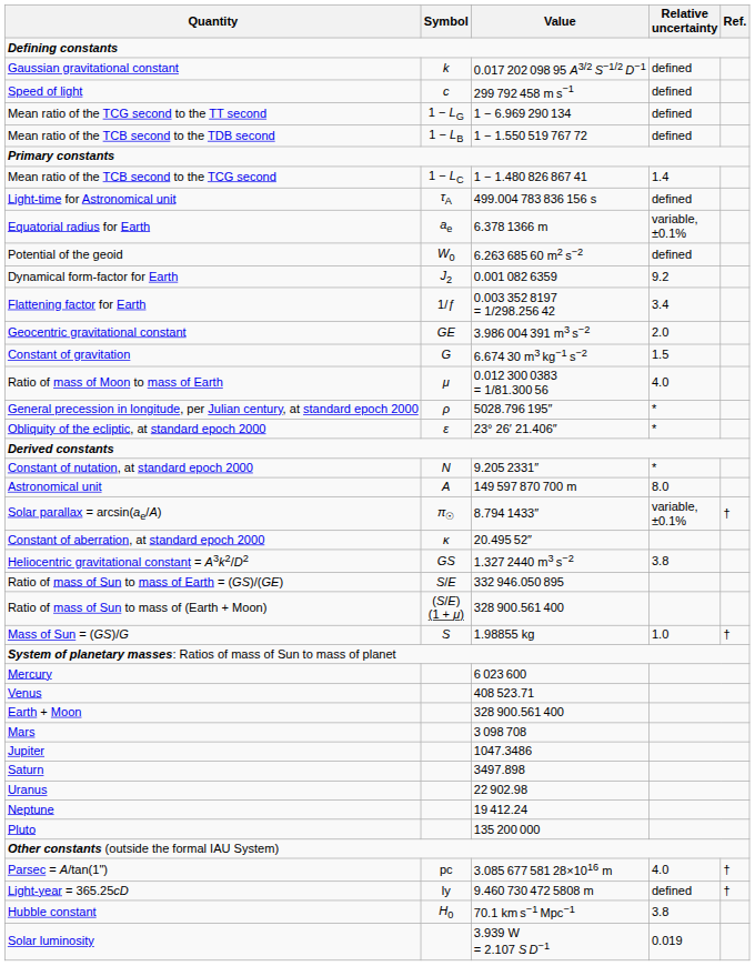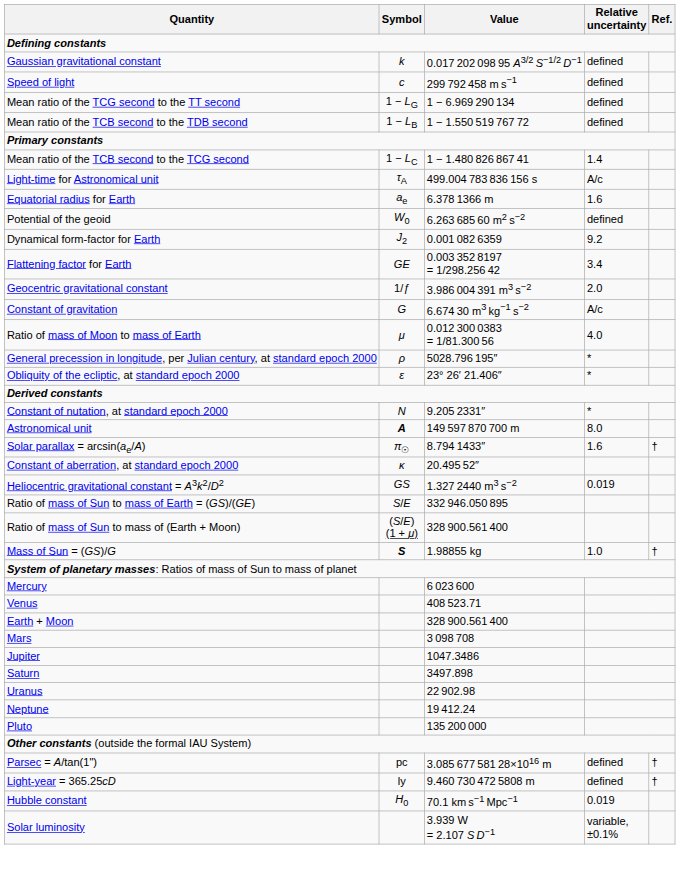 <table class="wikitable">
 <tr>
 <th>Quantity</th>
 <th>Symbol</th>
 <th>Value</th>
 <th>Relative<br>uncertainty</th>
 <th>Ref.</th>
 </tr>
 <tr>
 <td colspan=5><strong><em>Defining constants</em></strong></td>
 </tr>
 <tr>
 <td><a href='#'>Gaussian gravitational constant</a></td>
 <td align=center><em>k</em></td>
 <td>0.017 202 098 95 <em>A</em><sup>3/2</sup> <em>S</em><sup>−1/2</sup> <em>D</em><sup>−1</sup></td>
 <td>defined</td>
 <td></td>
 </tr>
 <tr>
 <td><a href='#'>Speed of light</a></td>
 <td align=center><em>c</em></td>
 <td>299 792 458 m s<sup>−1</sup></td>
 <td>defined</td>
 <td></td>
 </tr>
 <tr>
 <td>Mean ratio of the  <a href='#'>TCG second</a> to the <a href='#'>TT second</a></td>
 <td align=center>1 − <em>L</em><sub>G</sub></td>
 <td>1 − 6.969 290 134</td>
 <td>defined</td>
 <td></td>
 </tr>
 <tr>
 <td>Mean ratio of the <a href='#'>TCB second</a> to the <a href='#'>TDB second</a></td>
 <td align=center>1 − <em>L</em><sub>B</sub></td>
 <td>1 − 1.550 519 767 72</td>
 <td>defined</td>
 <td></td>
 </tr>
 <tr>
 <td colspan=5><strong><em>Primary constants</em></strong></td>
 </tr>
 <tr>
 <td>Mean ratio of the <a href='#'>TCB second</a> to the <a href='#'>TCG second</a></td>
 <td align=center>1 − <em>L</em><sub>C</sub></td>
 <td>1 − 1.480 826 867 41</td>
 <td>1.4</td>
 <td></td>
 </tr>
 <tr>
 <td><a href='#'>Light-time</a> for <a href='#'>Astronomical unit</a></td>
 <td align=center><em>τ</em><sub>A</sub></td>
 <td>499.004 783 836 156 s</td>
-<td>defined</td>
+<td>A/c</td>
 <td></td>
 </tr>
 <tr>
 <td><a href='#'>Equatorial radius</a> for <a href='#'>Earth</a></td>
 <td align=center><em>a</em><sub>e</sub></td>
 <td>6.378 1366 m</td>
-<td>variable,<br>±0.1%</td>
+<td>1.6</td>
 <td></td>
 </tr>
 <tr>
 <td>Potential of the geoid</td>
 <td align="center"><em>W</em><sub>0</sub></td>
 <td>6.263 685 60 m<sup>2</sup> s<sup>−2</sup></td>
 <td>defined</td>
 <td></td>
 </tr>
 <tr>
 <td>Dynamical form-factor for <a href='#'>Earth</a></td>
 <td align="center"><em>J</em><sub>2</sub></td>
 <td>0.001 082 6359</td>
 <td>9.2</td>
 <td></td>
 </tr>
 <tr>
 <td><a href='#'>Flattening factor</a> for <a href='#'>Earth</a></td>
-<td align=center>1/<em>ƒ</em></td>
+<td align=center><em>GE</em></td>
 <td>0.003 352 8197<br>= 1/298.256 42</td>
 <td>3.4</td>
 <td></td>
 </tr>
 <tr>
 <td><a href='#'>Geocentric gravitational constant</a></td>
-<td align=center><em>GE</em></td>
+<td align=center>1/<em>ƒ</em></td>
 <td>3.986 004 391 m<sup>3</sup> s<sup>−2</sup></td>
 <td>2.0</td>
 <td></td>
 </tr>
 <tr>
 <td><a href='#'>Constant of gravitation</a></td>
 <td align=center><em>G</em></td>
 <td>6.674 30 m<sup>3</sup> kg<sup>−1</sup> s<sup>−2</sup></td>
-<td>1.5</td>
+<td>A/c</td>
 <td></td>
 </tr>
 <tr>
 <td>Ratio of <a href='#'>mass of Moon</a> to <a href='#'>mass of Earth</a></td>
 <td align=center><em>μ</em></td>
 <td>0.012 300 0383<br>= 1/81.300 56</td>
 <td>4.0</td>
 <td></td>
 </tr>
 <tr>
 <td><a href='#'>General precession in longitude</a>, per <a href='#'>Julian century</a>, at <a href='#'>standard epoch 2000</a></td>
 <td align=center><em>ρ</em></td>
 <td>5028.796 195″</td>
 <td>*</td>
 <td></td>
 </tr>
 <tr>
 <td><a href='#'>Obliquity of the ecliptic</a>, at <a href='#'>standard epoch 2000</a></td>
 <td align=center><em>ε</em></td>
 <td>23° 26′ 21.406″</td>
 <td>*</td>
 <td></td>
 </tr>
 <tr>
 <td colspan=5><strong><em>Derived constants</em></strong></td>
 </tr>
 <tr>
 <td><a href='#'>Constant of nutation</a>, at <a href='#'>standard epoch 2000</a></td>
 <td align=center><em>N</em></td>
 <td>9.205 2331″</td>
 <td>*</td>
 <td></td>
 </tr>
 <tr>
 <td><a href='#'>Astronomical unit</a></td>
-<td align=center><em>A</em></td>
+<td align=center><strong><em>A</em></strong></td>
 <td>149 597 870 700 m</td>
 <td>8.0</td>
 <td></td>
 </tr>
 <tr>
 <td><a href='#'>Solar parallax</a> = arcsin(<em>a</em><sub>e</sub>/<em>A</em>)</td>
 <td align=center><em>π</em><sub>☉</sub></td>
 <td>8.794 1433″</td>
-<td>variable,<br>±0.1%</td>
+<td>1.6</td>
 <td>†</td>
 </tr>
 <tr>
 <td><a href='#'>Constant of aberration</a>, at <a href='#'>standard epoch 2000</a></td>
 <td align=center><em>κ</em></td>
 <td>20.495 52″</td>
 <td></td>
 <td></td>
 </tr>
 <tr>
 <td><a href='#'>Heliocentric gravitational constant</a> = <em>A</em><sup>3</sup><em>k</em><sup>2</sup>/<em>D</em><sup>2</sup></td>
 <td align=center><em>GS</em></td>
 <td>1.327 2440 m<sup>3</sup> s<sup>−2</sup></td>
-<td>3.8</td>
+<td>0.019</td>
 <td></td>
 </tr>
 <tr>
 <td>Ratio of <a href='#'>mass of Sun</a> to <a href='#'>mass of Earth</a> = (<em>GS</em>)/(<em>GE</em>)</td>
 <td align=center><em>S</em>/<em>E</em></td>
 <td>332 946.050 895</td>
 <td></td>
 <td></td>
 </tr>
 <tr>
 <td>Ratio of <a href='#'>mass of Sun</a> to mass of (Earth + Moon)</td>
 <td align=center>(<em>S</em>/<em>E</em>)<br><u>(1 + <em>μ</em>)</u></td>
 <td>328 900.561 400</td>
 <td></td>
 <td></td>
 </tr>
 <tr>
 <td><a href='#'>Mass of Sun</a> = (<em>GS</em>)/<em>G</em></td>
-<td align=center><em>S</em></td>
+<td align=center><strong><em>S</em></strong></td>
 <td>1.98855 kg</td>
 <td>1.0</td>
 <td>†</td>
 </tr>
 <tr>
 <td colspan=5><strong><em>System of planetary masses</em></strong>: Ratios of mass of Sun to mass of planet</td>
 </tr>
 <tr>
 <td><a href='#'>Mercury</a></td>
 <td></td>
 <td>6 023 600</td>
 <td colspan=2></td>
 </tr>
 <tr>
 <td><a href='#'>Venus</a></td>
 <td></td>
 <td>408 523.71</td>
 <td colspan=2></td>
 </tr>
 <tr>
 <td><a href='#'>Earth</a> + <a href='#'>Moon</a></td>
 <td></td>
 <td>328 900.561 400</td>
 <td colspan=2></td>
 </tr>
 <tr>
 <td><a href='#'>Mars</a></td>
 <td></td>
 <td>3 098 708</td>
 <td colspan=2></td>
 </tr>
 <tr>
 <td><a href='#'>Jupiter</a></td>
 <td></td>
 <td>1047.3486</td>
 <td colspan=2></td>
 </tr>
 <tr>
 <td><a href='#'>Saturn</a></td>
 <td></td>
 <td>3497.898</td>
 <td colspan=2></td>
 </tr>
 <tr>
 <td><a href='#'>Uranus</a></td>
 <td></td>
 <td>22 902.98</td>
 <td colspan=2></td>
 </tr>
 <tr>
 <td><a href='#'>Neptune</a></td>
 <td></td>
 <td>19 412.24</td>
 <td colspan=2></td>
 </tr>
 <tr>
 <td><a href='#'>Pluto</a></td>
 <td></td>
 <td>135 200 000</td>
 <td colspan=2></td>
 </tr>
 <tr>
 <td colspan=5><strong><em>Other constants</em></strong> (outside the formal IAU System)</td>
 </tr>
 <tr>
 <td><a href='#'>Parsec</a> = <em>A</em>/tan(1")</td>
 <td align=center>pc</td>
 <td>3.085 677 581 28×10<sup>16</sup> m</td>
-<td>4.0</td>
+<td>defined</td>
 <td>†</td>
 </tr>
 <tr>
 <td><a href='#'>Light-year</a> = 365.25<em>cD</em></td>
 <td align=center>ly</td>
 <td>9.460 730 472 5808 m</td>
 <td>defined</td>
 <td>†</td>
 </tr>
 <tr>
 <td><a href='#'>Hubble constant</a></td>
 <td align=center><em>H</em><sub>0</sub></td>
 <td>70.1 km s<sup>−1</sup> Mpc<sup>−1</sup></td>
-<td>3.8</td>
+<td>0.019</td>
 <td></td>
 </tr>
 <tr>
 <td><a href='#'>Solar luminosity</a></td>
 <td align=center></td>
 <td>3.939 W<br>= 2.107 <em>S D</em><sup>−1</sup></td>
-<td>0.019</td>
+<td>variable,<br>±0.1%</td>
 <td></td>
 </tr>
 </table>
